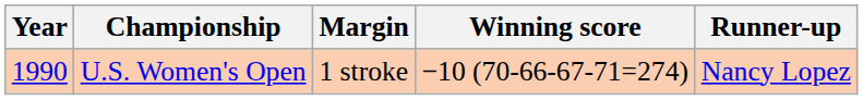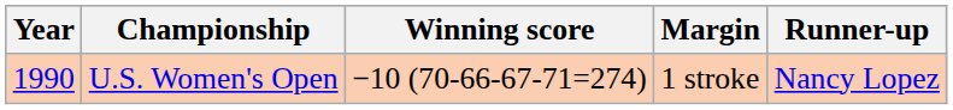 <table class="wikitable">
 <tr>
 <th>Year</th>
 <th>Championship</th>
+<th>Winning score</th>
 <th>Margin</th>
-<th>Winning score</th>
 <th>Runner-up</th>
 </tr>
 <tr style="background:#FBCEB1;">
 <td><a href='#'>1990</a></td>
 <td><a href='#'>U.S. Women's Open</a></td>
+<td>−10 (70-66-67-71=274)</td>
 <td>1 stroke</td>
-<td>−10 (70-66-67-71=274)</td>
 <td> <a href='#'>Nancy Lopez</a></td>
 </tr>
 </table>
